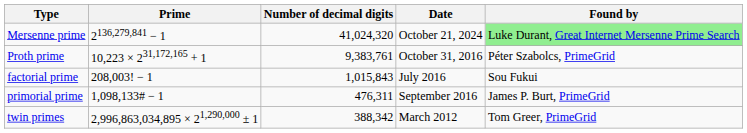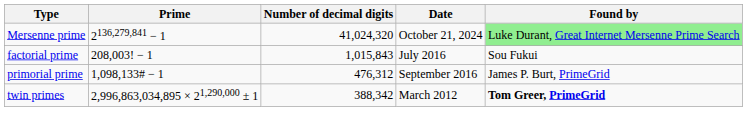 <table class="wikitable">
 <tr>
 <th>Type</th>
 <th>Prime</th>
 <th>Number of decimal digits</th>
 <th>Date</th>
 <th>Found by</th>
 </tr>
 <tr>
 <td><a href='#'>Mersenne prime</a></td>
 <td>2<sup>136,279,841</sup> − 1</td>
 <td style="text-align:right;">41,024,320</td>
 <td>October 21, 2024</td>
 <td style="background: lightgreen;">Luke Durant, <a href='#'>Great Internet Mersenne Prime Search</a></td>
 </tr>
 <tr>
-<td><a href='#'>Proth prime</a></td>
-<td>10,223 × 2<sup>31,172,165</sup> + 1</td>
-<td style="text-align:right;">9,383,761</td>
-<td>October 31, 2016</td>
-<td>Péter Szabolcs, <a href='#'>PrimeGrid</a></td>
-</tr>
-<tr>
 <td><a href='#'>factorial prime</a></td>
 <td>208,003! − 1</td>
 <td style="text-align:right;">1,015,843</td>
 <td>July 2016</td>
 <td>Sou Fukui</td>
 </tr>
 <tr>
 <td><a href='#'>primorial prime</a></td>
 <td>1,098,133# − 1</td>
-<td style="text-align:right;">476,311</td>
+<td style="text-align:right;">476,312</td>
 <td>September 2016</td>
 <td>James P. Burt, <a href='#'>PrimeGrid</a></td>
 </tr>
 <tr>
 <td><a href='#'>twin primes</a></td>
 <td>2,996,863,034,895 × 2<sup>1,290,000</sup> ± 1</td>
 <td style="text-align:right;">388,342</td>
 <td>March 2012</td>
-<td>Tom Greer, <a href='#'>PrimeGrid</a></td>
+<td><strong>Tom Greer, <a href='#'>PrimeGrid</a></strong></td>
 </tr>
 </table>
